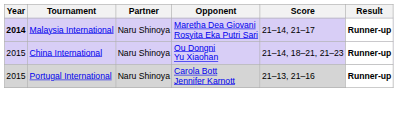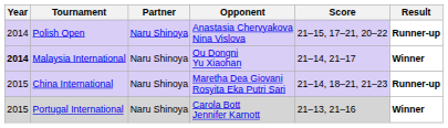 <table class="sortable wikitable" style="font-size: 90%;">
 <tr>
 <th>Year</th>
 <th>Tournament</th>
 <th>Partner</th>
 <th>Opponent</th>
 <th>Score</th>
 <th>Result</th>
 </tr>
 <tr style="background:#D8CEF6">
+<td align="center">2014</td>
+<td align="left"><a href='#'>Polish Open</a></td>
+<td align="left"> <a href='#'>Naru Shinoya</a></td>
+<td align="left"> <a href='#'>Anastasia Chervyakova</a><br> <a href='#'>Nina Vislova</a></td>
+<td align="left">21–15, 17–21, 20–22</td>
+<td style="text-align:left; background:white"> <strong>Runner-up</strong></td>
+</tr>
+<tr style="background:#D8CEF6">
 <td align="center"><strong>2014</strong></td>
 <td align="left"><a href='#'>Malaysia International</a></td>
 <td align="left"> Naru Shinoya</td>
-<td align="left"> <a href='#'>Maretha Dea Giovani</a><br> <a href='#'>Rosyita Eka Putri Sari</a></td>
+<td align="left"> <a href='#'>Ou Dongni</a><br> <a href='#'>Yu Xiaohan</a></td>
 <td align="left">21–14, 21–17</td>
-<td style="text-align:left; background:white"> <strong>Runner-up</strong></td>
+<td style="text-align:left; background:white"> <strong>Winner</strong></td>
 </tr>
 <tr style="background:#D8CEF6">
 <td align="center">2015</td>
 <td align="left"><a href='#'>China International</a></td>
 <td align="left"> Naru Shinoya</td>
-<td align="left"> <a href='#'>Ou Dongni</a><br> <a href='#'>Yu Xiaohan</a></td>
+<td align="left"> <a href='#'>Maretha Dea Giovani</a><br> <a href='#'>Rosyita Eka Putri Sari</a></td>
 <td align="left">21–14, 18–21, 21–23</td>
 <td style="text-align:left; background:white"> <strong>Runner-up</strong></td>
 </tr>
 <tr style="background:#D5D5D5">
 <td align="center">2015</td>
 <td align="left"><a href='#'>Portugal International</a></td>
 <td align="left"> Naru Shinoya</td>
 <td align="left"> <a href='#'>Carola Bott</a><br> <a href='#'>Jennifer Karnott</a></td>
 <td align="left">21–13, 21–16</td>
-<td style="text-align:left; background:white"> <strong>Runner-up</strong></td>
+<td style="text-align:left; background:white"> <strong>Winner</strong></td>
 </tr>
 </table>
